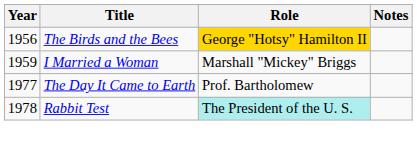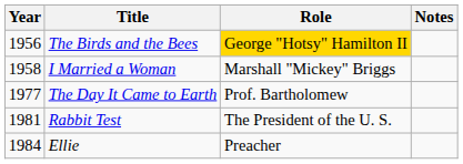 <table class="wikitable">
 <tr>
 <th>Year</th>
 <th>Title</th>
 <th>Role</th>
 <th>Notes</th>
 </tr>
 <tr>
 <td>1956</td>
 <td><em><a href='#'>The Birds and the Bees</a></em></td>
 <td style="background: gold;">George "Hotsy" Hamilton II</td>
 <td></td>
 </tr>
 <tr>
-<td>1959</td>
+<td>1958</td>
 <td><em><a href='#'>I Married a Woman</a></em></td>
 <td>Marshall "Mickey" Briggs</td>
 <td></td>
 </tr>
 <tr>
 <td>1977</td>
 <td><em><a href='#'>The Day It Came to Earth</a></em></td>
 <td>Prof. Bartholomew</td>
 <td></td>
 </tr>
 <tr>
-<td>1978</td>
+<td>1981</td>
 <td><em><a href='#'>Rabbit Test</a></em></td>
-<td style="background: paleturquoise;">The President of the U. S.</td>
+<td>The President of the U. S.</td>
+<td></td>
+</tr>
+<tr>
+<td>1984</td>
+<td><em>Ellie</em></td>
+<td>Preacher</td>
 <td></td>
 </tr>
 </table>
